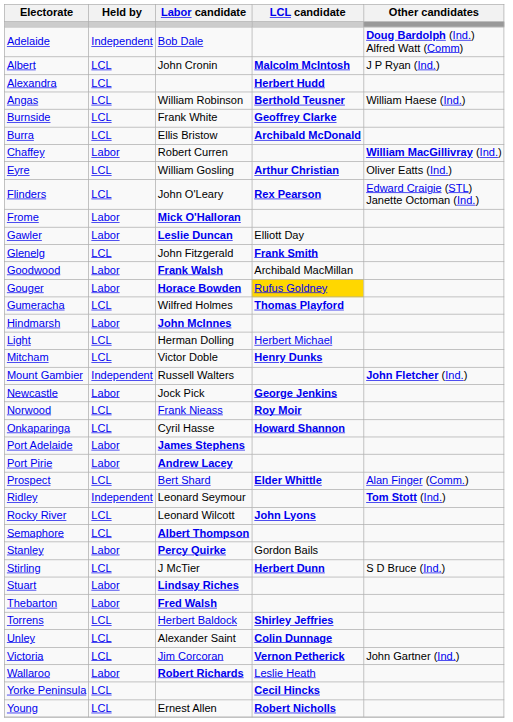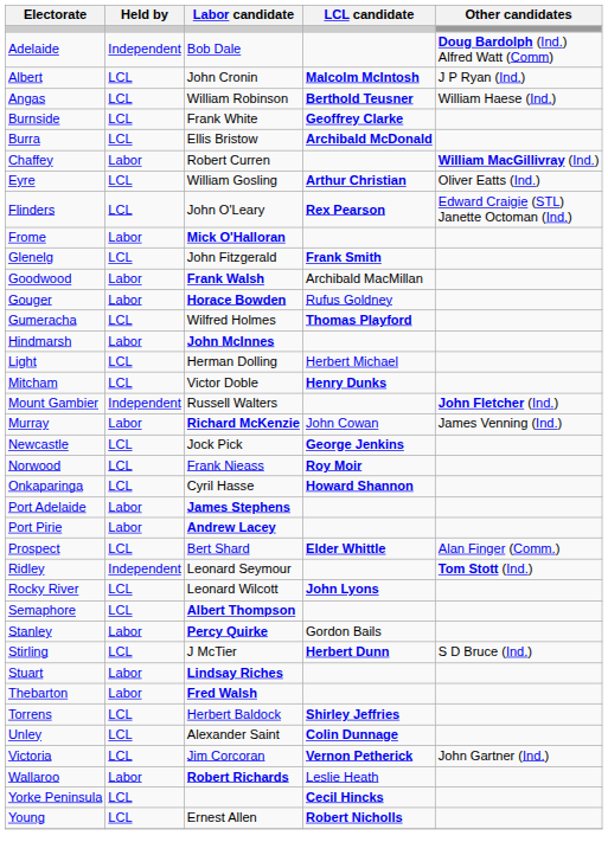 <table class="wikitable">
 <tr>
 <th>Electorate</th>
 <th>Held by</th>
 <th><a href='#'>Labor</a> candidate</th>
 <th><a href='#'>LCL</a> candidate</th>
 <th>Other candidates</th>
 </tr>
 <tr bgcolor="#cccccc">
 <td></td>
 <td></td>
 <td></td>
 <td></td>
 <td bgcolor="#999999"></td>
 </tr>
 <tr>
 <td><a href='#'>Adelaide</a></td>
 <td><a href='#'>Independent</a></td>
 <td><a href='#'>Bob Dale</a></td>
 <td></td>
 <td><strong><a href='#'>Doug Bardolph</a></strong> (<a href='#'>Ind.</a>) <br> Alfred Watt (<a href='#'>Comm</a>)</td>
 </tr>
 <tr>
 <td><a href='#'>Albert</a></td>
 <td><a href='#'>LCL</a></td>
 <td>John Cronin</td>
 <td><strong><a href='#'>Malcolm McIntosh</a></strong></td>
 <td>J P Ryan (<a href='#'>Ind.</a>)</td>
-</tr>
-<tr>
-<td><a href='#'>Alexandra</a></td>
-<td><a href='#'>LCL</a></td>
-<td></td>
-<td><strong><a href='#'>Herbert Hudd</a></strong></td>
-<td></td>
 </tr>
 <tr>
 <td><a href='#'>Angas</a></td>
 <td><a href='#'>LCL</a></td>
 <td>William Robinson</td>
 <td><strong><a href='#'>Berthold Teusner</a></strong></td>
 <td>William Haese (<a href='#'>Ind.</a>)</td>
 </tr>
 <tr>
 <td><a href='#'>Burnside</a></td>
 <td><a href='#'>LCL</a></td>
 <td>Frank White</td>
 <td><strong><a href='#'>Geoffrey Clarke</a></strong></td>
 <td></td>
 </tr>
 <tr>
 <td><a href='#'>Burra</a></td>
 <td><a href='#'>LCL</a></td>
 <td>Ellis Bristow</td>
 <td><strong><a href='#'>Archibald McDonald</a></strong></td>
 <td></td>
 </tr>
 <tr>
 <td><a href='#'>Chaffey</a></td>
 <td><a href='#'>Labor</a></td>
 <td>Robert Curren</td>
 <td></td>
 <td><strong><a href='#'>William MacGillivray</a></strong> (<a href='#'>Ind.</a>)</td>
 </tr>
 <tr>
 <td><a href='#'>Eyre</a></td>
 <td><a href='#'>LCL</a></td>
 <td>William Gosling</td>
 <td><strong><a href='#'>Arthur Christian</a></strong></td>
 <td>Oliver Eatts (<a href='#'>Ind.</a>)</td>
 </tr>
 <tr>
 <td><a href='#'>Flinders</a></td>
 <td><a href='#'>LCL</a></td>
 <td>John O'Leary</td>
 <td><strong><a href='#'>Rex Pearson</a></strong></td>
 <td><a href='#'>Edward Craigie</a> (<a href='#'>STL</a>) <br> Janette Octoman (<a href='#'>Ind.</a>)</td>
 </tr>
 <tr>
 <td><a href='#'>Frome</a></td>
 <td><a href='#'>Labor</a></td>
 <td><strong><a href='#'>Mick O'Halloran</a></strong></td>
 <td></td>
 <td></td>
 </tr>
 <tr>
-<td><a href='#'>Gawler</a></td>
-<td><a href='#'>Labor</a></td>
-<td><strong><a href='#'>Leslie Duncan</a></strong></td>
-<td>Elliott Day</td>
-<td></td>
-</tr>
-<tr>
 <td><a href='#'>Glenelg</a></td>
 <td><a href='#'>LCL</a></td>
 <td>John Fitzgerald</td>
 <td><strong><a href='#'>Frank Smith</a></strong></td>
 <td></td>
 </tr>
 <tr>
 <td><a href='#'>Goodwood</a></td>
 <td><a href='#'>Labor</a></td>
 <td><strong><a href='#'>Frank Walsh</a></strong></td>
 <td>Archibald MacMillan</td>
 <td></td>
 </tr>
 <tr>
 <td><a href='#'>Gouger</a></td>
 <td><a href='#'>Labor</a></td>
 <td><strong><a href='#'>Horace Bowden</a></strong></td>
-<td style="background: gold;"><a href='#'>Rufus Goldney</a></td>
+<td><a href='#'>Rufus Goldney</a></td>
 <td></td>
 </tr>
 <tr>
 <td><a href='#'>Gumeracha</a></td>
 <td><a href='#'>LCL</a></td>
 <td>Wilfred Holmes</td>
 <td><strong><a href='#'>Thomas Playford</a></strong></td>
 <td></td>
 </tr>
 <tr>
 <td><a href='#'>Hindmarsh</a></td>
 <td><a href='#'>Labor</a></td>
 <td><strong><a href='#'>John McInnes</a></strong></td>
 <td></td>
 <td></td>
 </tr>
 <tr>
 <td><a href='#'>Light</a></td>
 <td><a href='#'>LCL</a></td>
 <td>Herman Dolling</td>
 <td><a href='#'>Herbert Michael</a></td>
 <td></td>
 </tr>
 <tr>
 <td><a href='#'>Mitcham</a></td>
 <td><a href='#'>LCL</a></td>
 <td>Victor Doble</td>
 <td><strong><a href='#'>Henry Dunks</a></strong></td>
 <td></td>
 </tr>
 <tr>
 <td><a href='#'>Mount Gambier</a></td>
 <td><a href='#'>Independent</a></td>
 <td>Russell Walters</td>
 <td></td>
 <td><strong><a href='#'>John Fletcher</a></strong> (<a href='#'>Ind.</a>)</td>
 </tr>
 <tr>
+<td><a href='#'>Murray</a></td>
+<td><a href='#'>Labor</a></td>
+<td><strong><a href='#'>Richard McKenzie</a></strong></td>
+<td><a href='#'>John Cowan</a></td>
+<td>James Venning (<a href='#'>Ind.</a>)</td>
+</tr>
+<tr>
 <td><a href='#'>Newcastle</a></td>
-<td><a href='#'>Labor</a></td>
+<td><a href='#'>LCL</a></td>
 <td>Jock Pick</td>
 <td><strong><a href='#'>George Jenkins</a></strong></td>
 <td></td>
 </tr>
 <tr>
 <td><a href='#'>Norwood</a></td>
 <td><a href='#'>LCL</a></td>
 <td><a href='#'>Frank Nieass</a></td>
 <td><strong><a href='#'>Roy Moir</a></strong></td>
 <td></td>
 </tr>
 <tr>
 <td><a href='#'>Onkaparinga</a></td>
 <td><a href='#'>LCL</a></td>
 <td>Cyril Hasse</td>
 <td><strong><a href='#'>Howard Shannon</a></strong></td>
 <td></td>
 </tr>
 <tr>
 <td><a href='#'>Port Adelaide</a></td>
 <td><a href='#'>Labor</a></td>
 <td><strong><a href='#'>James Stephens</a></strong></td>
 <td></td>
 <td></td>
 </tr>
 <tr>
 <td><a href='#'>Port Pirie</a></td>
 <td><a href='#'>Labor</a></td>
 <td><strong><a href='#'>Andrew Lacey</a></strong></td>
 <td></td>
 <td></td>
 </tr>
 <tr>
 <td><a href='#'>Prospect</a></td>
 <td><a href='#'>LCL</a></td>
 <td><a href='#'>Bert Shard</a></td>
 <td><strong><a href='#'>Elder Whittle</a></strong></td>
 <td><a href='#'>Alan Finger</a> (<a href='#'>Comm.</a>)</td>
 </tr>
 <tr>
 <td><a href='#'>Ridley</a></td>
 <td><a href='#'>Independent</a></td>
 <td>Leonard Seymour</td>
 <td></td>
 <td><strong><a href='#'>Tom Stott</a></strong> (<a href='#'>Ind.</a>)</td>
 </tr>
 <tr>
 <td><a href='#'>Rocky River</a></td>
 <td><a href='#'>LCL</a></td>
 <td>Leonard Wilcott</td>
 <td><strong><a href='#'>John Lyons</a></strong></td>
 <td></td>
 </tr>
 <tr>
 <td><a href='#'>Semaphore</a></td>
 <td><a href='#'>LCL</a></td>
 <td><strong><a href='#'>Albert Thompson</a></strong></td>
 <td></td>
 <td></td>
 </tr>
 <tr>
 <td><a href='#'>Stanley</a></td>
 <td><a href='#'>Labor</a></td>
 <td><strong><a href='#'>Percy Quirke</a></strong></td>
 <td>Gordon Bails</td>
 <td></td>
 </tr>
 <tr>
 <td><a href='#'>Stirling</a></td>
 <td><a href='#'>LCL</a></td>
 <td>J McTier</td>
 <td><strong><a href='#'>Herbert Dunn</a></strong></td>
 <td>S D Bruce (<a href='#'>Ind.</a>)</td>
 </tr>
 <tr>
 <td><a href='#'>Stuart</a></td>
 <td><a href='#'>Labor</a></td>
 <td><strong><a href='#'>Lindsay Riches</a></strong></td>
 <td></td>
 <td></td>
 </tr>
 <tr>
 <td><a href='#'>Thebarton</a></td>
 <td><a href='#'>Labor</a></td>
 <td><strong><a href='#'>Fred Walsh</a></strong></td>
 <td></td>
 <td></td>
 </tr>
 <tr>
 <td><a href='#'>Torrens</a></td>
 <td><a href='#'>LCL</a></td>
 <td><a href='#'>Herbert Baldock</a></td>
 <td><strong><a href='#'>Shirley Jeffries</a></strong></td>
 <td></td>
 </tr>
 <tr>
 <td><a href='#'>Unley</a></td>
 <td><a href='#'>LCL</a></td>
 <td>Alexander Saint</td>
 <td><strong><a href='#'>Colin Dunnage</a></strong></td>
 <td></td>
 </tr>
 <tr>
 <td><a href='#'>Victoria</a></td>
 <td><a href='#'>LCL</a></td>
 <td><a href='#'>Jim Corcoran</a></td>
 <td><strong><a href='#'>Vernon Petherick</a></strong></td>
 <td>John Gartner (<a href='#'>Ind.</a>)</td>
 </tr>
 <tr>
 <td><a href='#'>Wallaroo</a></td>
 <td><a href='#'>Labor</a></td>
 <td><strong><a href='#'>Robert Richards</a></strong></td>
 <td><a href='#'>Leslie Heath</a></td>
 <td></td>
 </tr>
 <tr>
 <td><a href='#'>Yorke Peninsula</a></td>
 <td><a href='#'>LCL</a></td>
 <td></td>
 <td><strong><a href='#'>Cecil Hincks</a></strong></td>
 <td></td>
 </tr>
 <tr>
 <td><a href='#'>Young</a></td>
 <td><a href='#'>LCL</a></td>
 <td>Ernest Allen</td>
 <td><strong><a href='#'>Robert Nicholls</a></strong></td>
 <td></td>
 </tr>
 <tr>
 </tr>
 </table>
